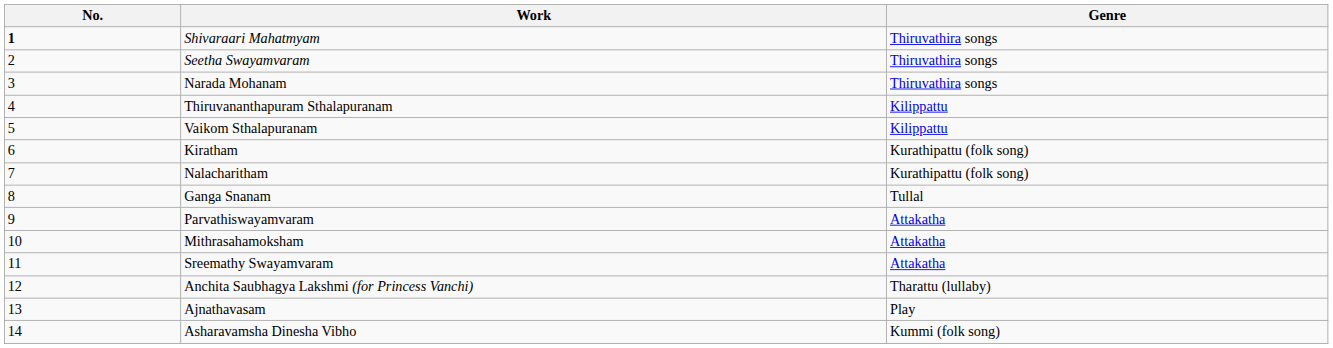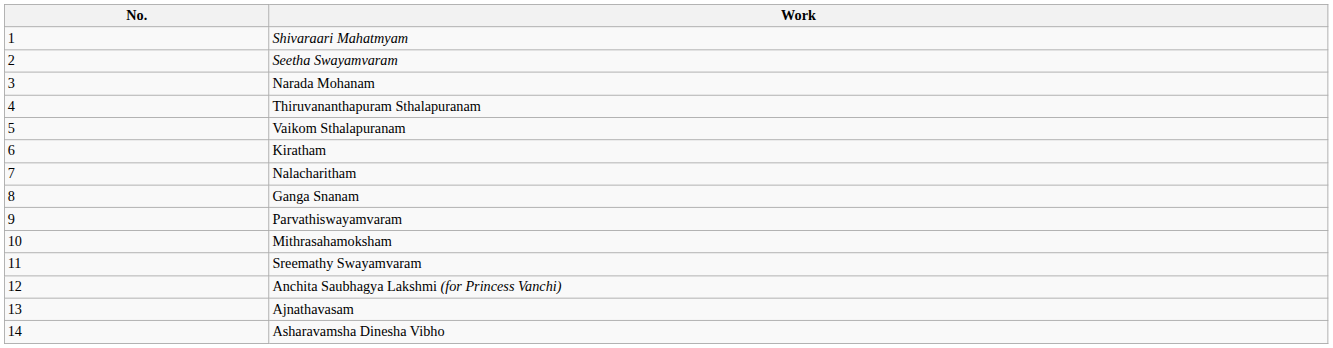 <table class="wikitable plainrowheaders sortable" style="width:75%">
 <tr>
 <th scope="col" style="width:10%">No.</th>
 <th scope="col" style="width:40%">Work</th>
-<th scope="col" style="width:25%">Genre</th>
 </tr>
 <tr>
-<td><strong>1</strong></td>
+<td>1</td>
 <td><em>Shivaraari Mahatmyam</em></td>
-<td><a href='#'>Thiruvathira</a> songs</td>
 </tr>
 <tr>
 <td>2</td>
 <td><em>Seetha Swayamvaram<strong></td>
-<td><a href='#'>Thiruvathira</a> songs</td>
 </tr>
 <tr>
 <td>3</td>
 <td></em>Narada Mohanam<em></td>
-<td><a href='#'>Thiruvathira</a> songs</td>
 </tr>
 <tr>
 <td>4</td>
 <td></em>Thiruvananthapuram Sthalapuranam<em></td>
-<td><a href='#'>Kilippattu</a></td>
 </tr>
 <tr>
 <td>5</td>
 <td></em>Vaikom Sthalapuranam<em></td>
-<td><a href='#'>Kilippattu</a></td>
 </tr>
 <tr>
 <td>6</td>
 <td></em>Kiratham<em></td>
-<td>Kurathipattu (folk song)</td>
 </tr>
 <tr>
 <td>7</td>
 <td></em>Nalacharitham<em></td>
-<td>Kurathipattu (folk song)</td>
 </tr>
 <tr>
 <td>8</td>
 <td></em>Ganga Snanam<em></td>
-<td>Tullal</td>
 </tr>
 <tr>
 <td>9</td>
 <td></em>Parvathiswayamvaram<em></td>
-<td><a href='#'>Attakatha</a></td>
 </tr>
 <tr>
 <td>10</td>
 <td></em>Mithrasahamoksham<em></td>
-<td><a href='#'>Attakatha</a></td>
 </tr>
 <tr>
 <td>11</td>
 <td></em>Sreemathy Swayamvaram<em></td>
-<td><a href='#'>Attakatha</a></td>
 </tr>
 <tr>
 <td>12</td>
 <td></em>Anchita Saubhagya Lakshmi<em> (for Princess Vanchi)</td>
-<td>Tharattu (lullaby)</td>
 </tr>
 <tr>
 <td>13</td>
 <td></em>Ajnathavasam<em></td>
-<td>Play</td>
 </tr>
 <tr>
 <td>14</td>
 <td></em>Asharavamsha Dinesha Vibho<em></td>
-<td>Kummi (folk song)</td>
 </tr>
 </table>
